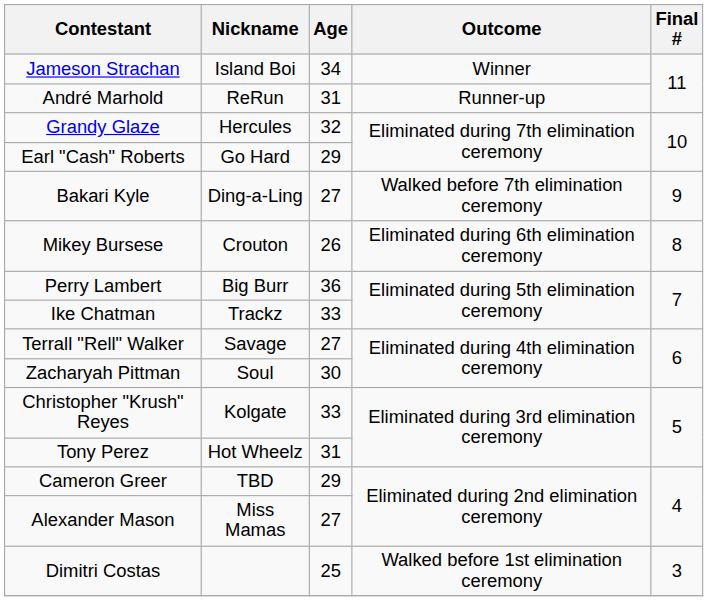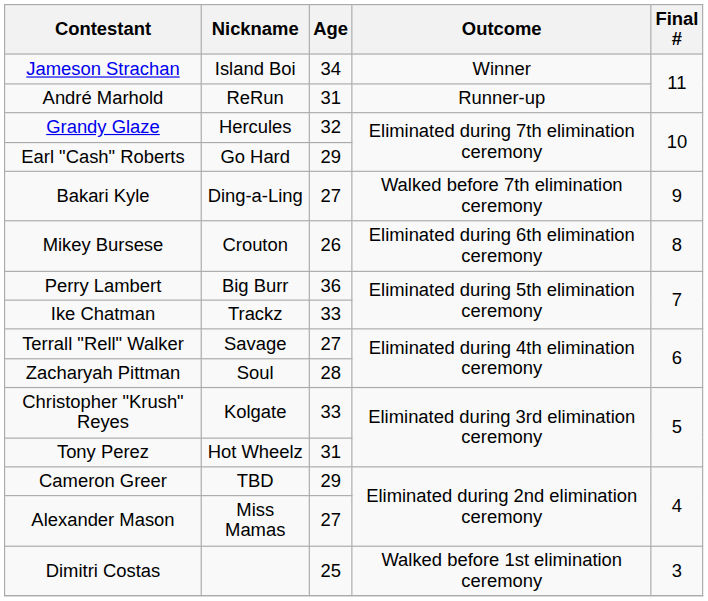 <table class="wikitable sortable" style="text-align:center;">
 <tr>
 <th>Contestant</th>
 <th>Nickname</th>
 <th>Age</th>
 <th>Outcome</th>
 <th>Final<br> #</th>
 </tr>
 <tr>
 <td><a href='#'>Jameson Strachan</a></td>
 <td>Island Boi</td>
 <td>34</td>
 <td>Winner</td>
 <td rowspan="2">11</td>
 </tr>
 <tr>
 <td>André Marhold</td>
 <td>ReRun</td>
 <td>31</td>
 <td>Runner-up</td>
 </tr>
 <tr>
 <td><a href='#'>Grandy Glaze</a></td>
 <td>Hercules</td>
 <td>32</td>
 <td rowspan="2">Eliminated during 7th elimination ceremony</td>
 <td rowspan="2">10</td>
 </tr>
 <tr>
 <td>Earl "Cash" Roberts</td>
 <td>Go Hard</td>
 <td>29</td>
 </tr>
 <tr>
 <td>Bakari Kyle</td>
 <td>Ding-a-Ling</td>
 <td>27</td>
 <td>Walked before 7th elimination ceremony</td>
 <td>9</td>
 </tr>
 <tr>
 <td>Mikey Bursese</td>
 <td>Crouton</td>
 <td>26</td>
 <td>Eliminated during 6th elimination ceremony</td>
 <td>8</td>
 </tr>
 <tr>
 <td>Perry Lambert</td>
 <td>Big Burr</td>
 <td>36</td>
 <td rowspan="2">Eliminated during 5th elimination ceremony</td>
 <td rowspan="2">7</td>
 </tr>
 <tr>
 <td>Ike Chatman</td>
 <td>Trackz</td>
 <td>33</td>
 </tr>
 <tr>
 <td>Terrall "Rell" Walker</td>
 <td>Savage</td>
 <td>27</td>
 <td rowspan="2">Eliminated during 4th elimination ceremony</td>
 <td rowspan="2">6</td>
 </tr>
 <tr>
 <td>Zacharyah Pittman</td>
 <td>Soul</td>
-<td>30</td>
+<td>28</td>
 </tr>
 <tr>
 <td>Christopher "Krush" Reyes</td>
 <td>Kolgate</td>
 <td>33</td>
 <td rowspan="2">Eliminated during 3rd elimination ceremony</td>
 <td rowspan="2">5</td>
 </tr>
 <tr>
 <td>Tony Perez</td>
 <td>Hot Wheelz</td>
 <td>31</td>
 </tr>
 <tr>
 <td>Cameron Greer</td>
 <td>TBD</td>
 <td>29</td>
 <td rowspan="2">Eliminated during 2nd elimination ceremony</td>
 <td rowspan="2">4</td>
 </tr>
 <tr>
 <td>Alexander Mason</td>
 <td>Miss Mamas</td>
 <td>27</td>
 </tr>
 <tr>
 <td>Dimitri Costas</td>
 <td></td>
 <td>25</td>
 <td>Walked before 1st elimination ceremony</td>
 <td>3</td>
 </tr>
 <tr>
 </tr>
 </table>
